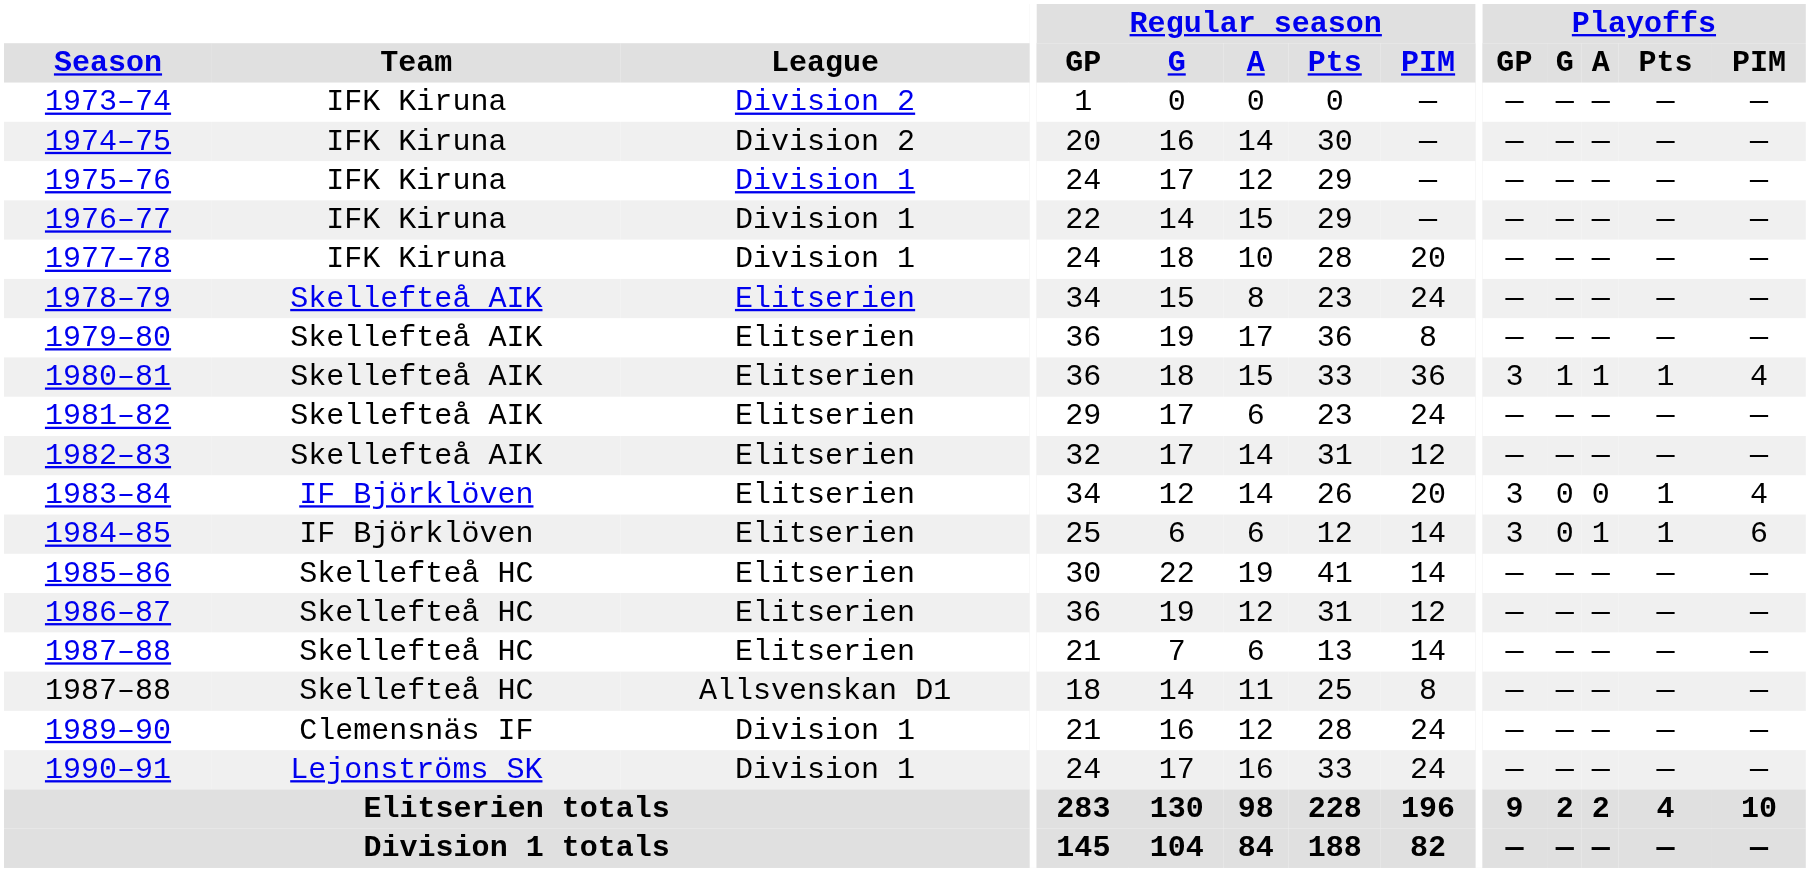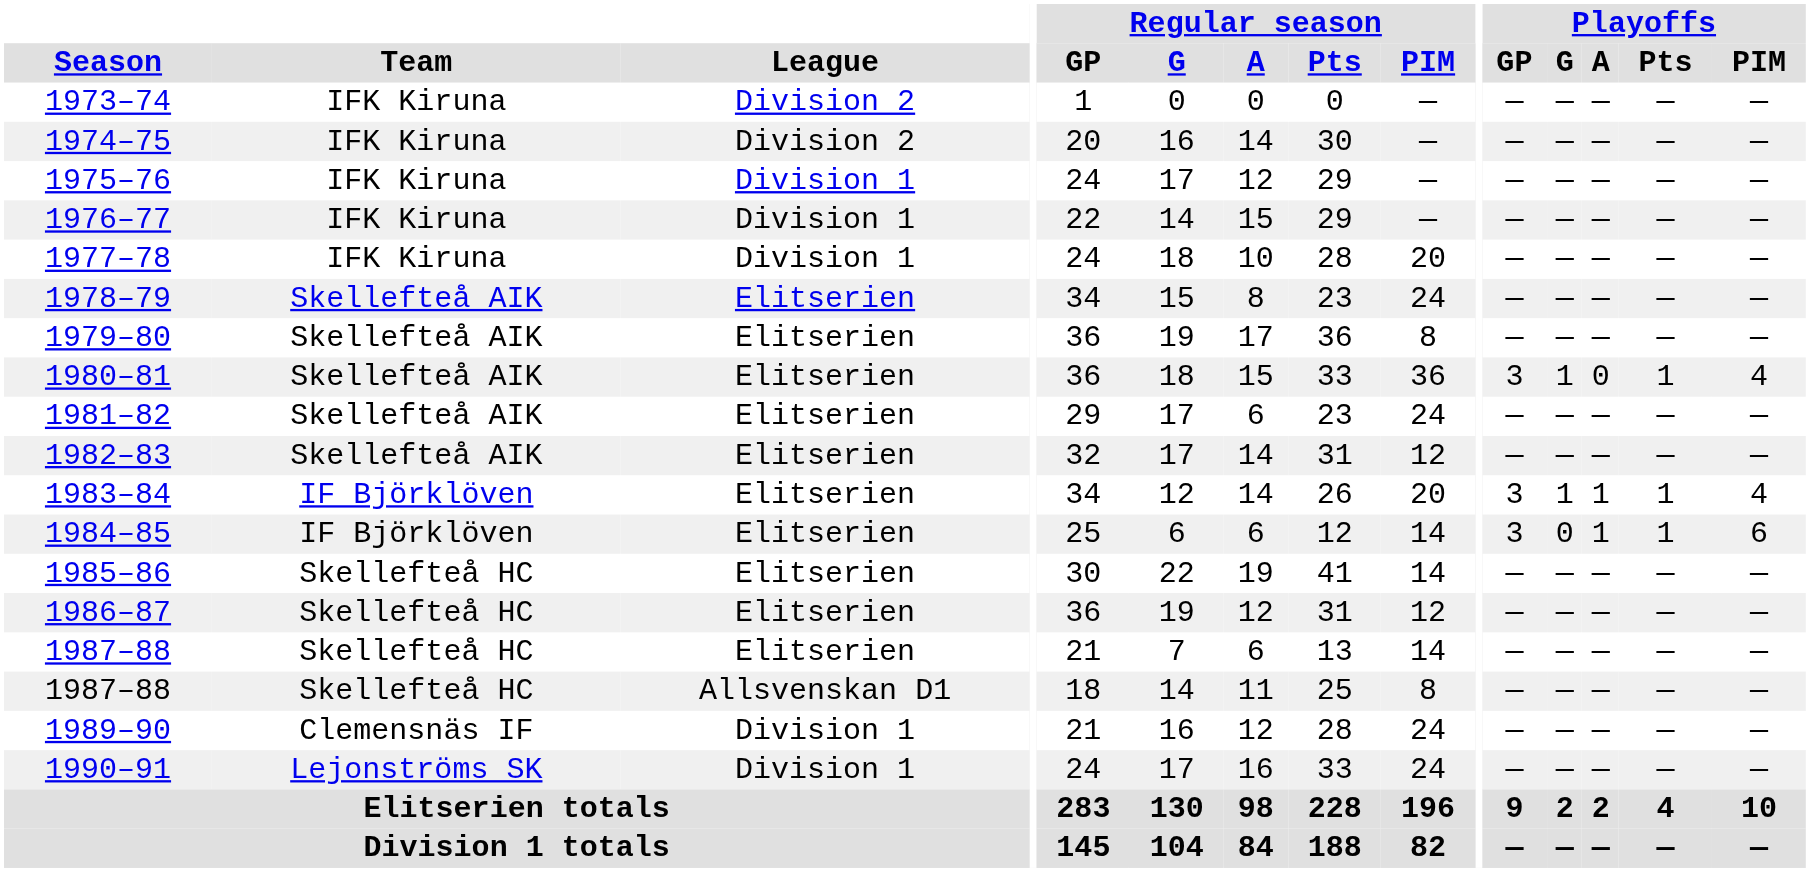 <table border="0" cellpadding="1" cellspacing="0" style="text-align:center; width:60em">
 <tr bgcolor="#e0e0e0">
 <th colspan="3" bgcolor="#ffffff"></th>
 <th rowspan="99" bgcolor="#ffffff"></th>
 <th colspan="5"><a href='#'>Regular season</a></th>
 <th rowspan="99" bgcolor="#ffffff"></th>
 <th colspan="5"><a href='#'>Playoffs</a></th>
 </tr>
 <tr bgcolor="#e0e0e0">
 <th><a href='#'>Season</a></th>
 <th>Team</th>
 <th>League</th>
 <th>GP</th>
 <th><a href='#'>G</a></th>
 <th><a href='#'>A</a></th>
 <th><a href='#'>Pts</a></th>
 <th><a href='#'>PIM</a></th>
 <th>GP</th>
 <th>G</th>
 <th>A</th>
 <th>Pts</th>
 <th>PIM</th>
 </tr>
 <tr>
 <td><a href='#'>1973–74</a></td>
 <td>IFK Kiruna</td>
 <td><a href='#'>Division 2</a></td>
 <td>1</td>
 <td>0</td>
 <td>0</td>
 <td>0</td>
 <td>—</td>
 <td>—</td>
 <td>—</td>
 <td>—</td>
 <td>—</td>
 <td>—</td>
 </tr>
 <tr bgcolor="#f0f0f0">
 <td><a href='#'>1974–75</a></td>
 <td>IFK Kiruna</td>
 <td>Division 2</td>
 <td>20</td>
 <td>16</td>
 <td>14</td>
 <td>30</td>
 <td>—</td>
 <td>—</td>
 <td>—</td>
 <td>—</td>
 <td>—</td>
 <td>—</td>
 </tr>
 <tr>
 <td><a href='#'>1975–76</a></td>
 <td>IFK Kiruna</td>
 <td><a href='#'>Division 1</a></td>
 <td>24</td>
 <td>17</td>
 <td>12</td>
 <td>29</td>
 <td>—</td>
 <td>—</td>
 <td>—</td>
 <td>—</td>
 <td>—</td>
 <td>—</td>
 </tr>
 <tr bgcolor="#f0f0f0">
 <td><a href='#'>1976–77</a></td>
 <td>IFK Kiruna</td>
 <td>Division 1</td>
 <td>22</td>
 <td>14</td>
 <td>15</td>
 <td>29</td>
 <td>—</td>
 <td>—</td>
 <td>—</td>
 <td>—</td>
 <td>—</td>
 <td>—</td>
 </tr>
 <tr>
 <td><a href='#'>1977–78</a></td>
 <td>IFK Kiruna</td>
 <td>Division 1</td>
 <td>24</td>
 <td>18</td>
 <td>10</td>
 <td>28</td>
 <td>20</td>
 <td>—</td>
 <td>—</td>
 <td>—</td>
 <td>—</td>
 <td>—</td>
 </tr>
 <tr bgcolor="#f0f0f0">
 <td><a href='#'>1978–79</a></td>
 <td><a href='#'>Skellefteå AIK</a></td>
 <td><a href='#'>Elitserien</a></td>
 <td>34</td>
 <td>15</td>
 <td>8</td>
 <td>23</td>
 <td>24</td>
 <td>—</td>
 <td>—</td>
 <td>—</td>
 <td>—</td>
 <td>—</td>
 </tr>
 <tr>
 <td><a href='#'>1979–80</a></td>
 <td>Skellefteå AIK</td>
 <td>Elitserien</td>
 <td>36</td>
 <td>19</td>
 <td>17</td>
 <td>36</td>
 <td>8</td>
 <td>—</td>
 <td>—</td>
 <td>—</td>
 <td>—</td>
 <td>—</td>
 </tr>
 <tr bgcolor="#f0f0f0">
 <td><a href='#'>1980–81</a></td>
 <td>Skellefteå AIK</td>
 <td>Elitserien</td>
 <td>36</td>
 <td>18</td>
 <td>15</td>
 <td>33</td>
 <td>36</td>
 <td>3</td>
 <td>1</td>
-<td>1</td>
+<td>0</td>
 <td>1</td>
 <td>4</td>
 </tr>
 <tr>
 <td><a href='#'>1981–82</a></td>
 <td>Skellefteå AIK</td>
 <td>Elitserien</td>
 <td>29</td>
 <td>17</td>
 <td>6</td>
 <td>23</td>
 <td>24</td>
 <td>—</td>
 <td>—</td>
 <td>—</td>
 <td>—</td>
 <td>—</td>
 </tr>
 <tr bgcolor="#f0f0f0">
 <td><a href='#'>1982–83</a></td>
 <td>Skellefteå AIK</td>
 <td>Elitserien</td>
 <td>32</td>
 <td>17</td>
 <td>14</td>
 <td>31</td>
 <td>12</td>
 <td>—</td>
 <td>—</td>
 <td>—</td>
 <td>—</td>
 <td>—</td>
 </tr>
 <tr>
 <td><a href='#'>1983–84</a></td>
 <td><a href='#'>IF Björklöven</a></td>
 <td>Elitserien</td>
 <td>34</td>
 <td>12</td>
 <td>14</td>
 <td>26</td>
 <td>20</td>
 <td>3</td>
-<td>0</td>
-<td>0</td>
+<td>1</td>
+<td>1</td>
 <td>1</td>
 <td>4</td>
 </tr>
 <tr bgcolor="#f0f0f0">
 <td><a href='#'>1984–85</a></td>
 <td>IF Björklöven</td>
 <td>Elitserien</td>
 <td>25</td>
 <td>6</td>
 <td>6</td>
 <td>12</td>
 <td>14</td>
 <td>3</td>
 <td>0</td>
 <td>1</td>
 <td>1</td>
 <td>6</td>
 </tr>
 <tr>
 <td><a href='#'>1985–86</a></td>
 <td>Skellefteå HC</td>
 <td>Elitserien</td>
 <td>30</td>
 <td>22</td>
 <td>19</td>
 <td>41</td>
 <td>14</td>
 <td>—</td>
 <td>—</td>
 <td>—</td>
 <td>—</td>
 <td>—</td>
 </tr>
 <tr bgcolor="#f0f0f0">
 <td><a href='#'>1986–87</a></td>
 <td>Skellefteå HC</td>
 <td>Elitserien</td>
 <td>36</td>
 <td>19</td>
 <td>12</td>
 <td>31</td>
 <td>12</td>
 <td>—</td>
 <td>—</td>
 <td>—</td>
 <td>—</td>
 <td>—</td>
 </tr>
 <tr>
 <td><a href='#'>1987–88</a></td>
 <td>Skellefteå HC</td>
 <td>Elitserien</td>
 <td>21</td>
 <td>7</td>
 <td>6</td>
 <td>13</td>
 <td>14</td>
 <td>—</td>
 <td>—</td>
 <td>—</td>
 <td>—</td>
 <td>—</td>
 </tr>
 <tr bgcolor="#f0f0f0">
 <td>1987–88</td>
 <td>Skellefteå HC</td>
 <td>Allsvenskan D1</td>
 <td>18</td>
 <td>14</td>
 <td>11</td>
 <td>25</td>
 <td>8</td>
 <td>—</td>
 <td>—</td>
 <td>—</td>
 <td>—</td>
 <td>—</td>
 </tr>
 <tr>
 <td><a href='#'>1989–90</a></td>
 <td>Clemensnäs IF</td>
 <td>Division 1</td>
 <td>21</td>
 <td>16</td>
 <td>12</td>
 <td>28</td>
 <td>24</td>
 <td>—</td>
 <td>—</td>
 <td>—</td>
 <td>—</td>
 <td>—</td>
 </tr>
 <tr bgcolor="#f0f0f0">
 <td><a href='#'>1990–91</a></td>
 <td><a href='#'>Lejonströms SK</a></td>
 <td>Division 1</td>
 <td>24</td>
 <td>17</td>
 <td>16</td>
 <td>33</td>
 <td>24</td>
 <td>—</td>
 <td>—</td>
 <td>—</td>
 <td>—</td>
 <td>—</td>
 </tr>
 <tr>
 </tr>
 <tr ALIGN="center" bgcolor="#e0e0e0">
 <th colspan="3">Elitserien totals</th>
 <th ALIGN="center">283</th>
 <th ALIGN="center">130</th>
 <th ALIGN="center">98</th>
 <th ALIGN="center">228</th>
 <th ALIGN="center">196</th>
 <th ALIGN="center">9</th>
 <th ALIGN="center">2</th>
 <th ALIGN="center">2</th>
 <th ALIGN="center">4</th>
 <th ALIGN="center">10</th>
 </tr>
 <tr>
 </tr>
 <tr ALIGN="center" bgcolor="#e0e0e0">
 <th colspan="3">Division 1 totals</th>
 <th ALIGN="center">145</th>
 <th ALIGN="center">104</th>
 <th ALIGN="center">84</th>
 <th ALIGN="center">188</th>
 <th ALIGN="center">82</th>
 <th ALIGN="center">—</th>
 <th ALIGN="center">—</th>
 <th ALIGN="center">—</th>
 <th ALIGN="center">—</th>
 <th ALIGN="center">—</th>
 </tr>
 </table>
